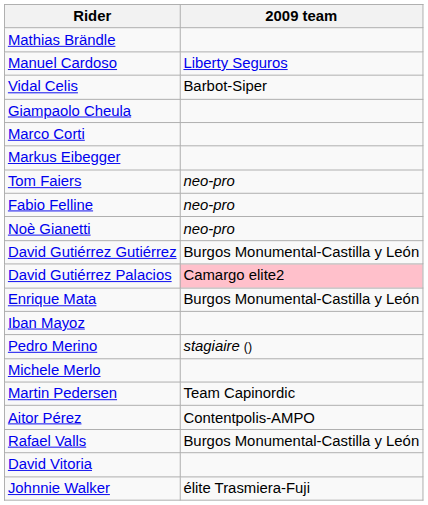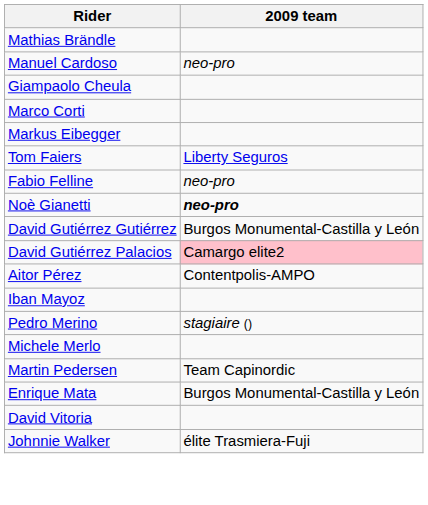 <table class="wikitable">
 <tr>
 <th>Rider</th>
 <th>2009 team</th>
 </tr>
 <tr>
 <td><a href='#'>Mathias Brändle</a></td>
 <td></td>
 </tr>
 <tr>
 <td><a href='#'>Manuel Cardoso</a></td>
-<td><a href='#'>Liberty Seguros</a></td>
-</tr>
-<tr>
-<td><a href='#'>Vidal Celis</a></td>
-<td>Barbot-Siper</td>
+<td><em>neo-pro</em></td>
 </tr>
 <tr>
 <td><a href='#'>Giampaolo Cheula</a></td>
 <td></td>
 </tr>
 <tr>
 <td><a href='#'>Marco Corti</a></td>
 <td></td>
 </tr>
 <tr>
 <td><a href='#'>Markus Eibegger</a></td>
 <td></td>
 </tr>
 <tr>
 <td><a href='#'>Tom Faiers</a></td>
-<td><em>neo-pro</em></td>
+<td><a href='#'>Liberty Seguros</a></td>
 </tr>
 <tr>
 <td><a href='#'>Fabio Felline</a></td>
 <td><em>neo-pro</em></td>
 </tr>
 <tr>
 <td><a href='#'>Noè Gianetti</a></td>
-<td><em>neo-pro</em></td>
+<td><strong><em>neo-pro</em></strong></td>
 </tr>
 <tr>
 <td><a href='#'>David Gutiérrez Gutiérrez</a></td>
 <td>Burgos Monumental-Castilla y León</td>
 </tr>
 <tr>
 <td><a href='#'>David Gutiérrez Palacios</a></td>
 <td style="background: pink;">Camargo elite2</td>
 </tr>
 <tr>
-<td><a href='#'>Enrique Mata</a></td>
-<td>Burgos Monumental-Castilla y León</td>
+<td><a href='#'>Aitor Pérez</a></td>
+<td>Contentpolis-AMPO</td>
 </tr>
 <tr>
 <td><a href='#'>Iban Mayoz</a></td>
 <td></td>
 </tr>
 <tr>
 <td><a href='#'>Pedro Merino</a></td>
 <td><em>stagiaire</em> <small>()</small></td>
 </tr>
 <tr>
 <td><a href='#'>Michele Merlo</a></td>
 <td></td>
 </tr>
 <tr>
 <td><a href='#'>Martin Pedersen</a></td>
 <td>Team Capinordic</td>
 </tr>
 <tr>
-<td><a href='#'>Aitor Pérez</a></td>
-<td>Contentpolis-AMPO</td>
-</tr>
-<tr>
-<td><a href='#'>Rafael Valls</a></td>
+<td><a href='#'>Enrique Mata</a></td>
 <td>Burgos Monumental-Castilla y León</td>
 </tr>
 <tr>
 <td><a href='#'>David Vitoria</a></td>
 <td></td>
 </tr>
 <tr>
 <td><a href='#'>Johnnie Walker</a></td>
 <td>élite Trasmiera-Fuji</td>
 </tr>
 </table>
